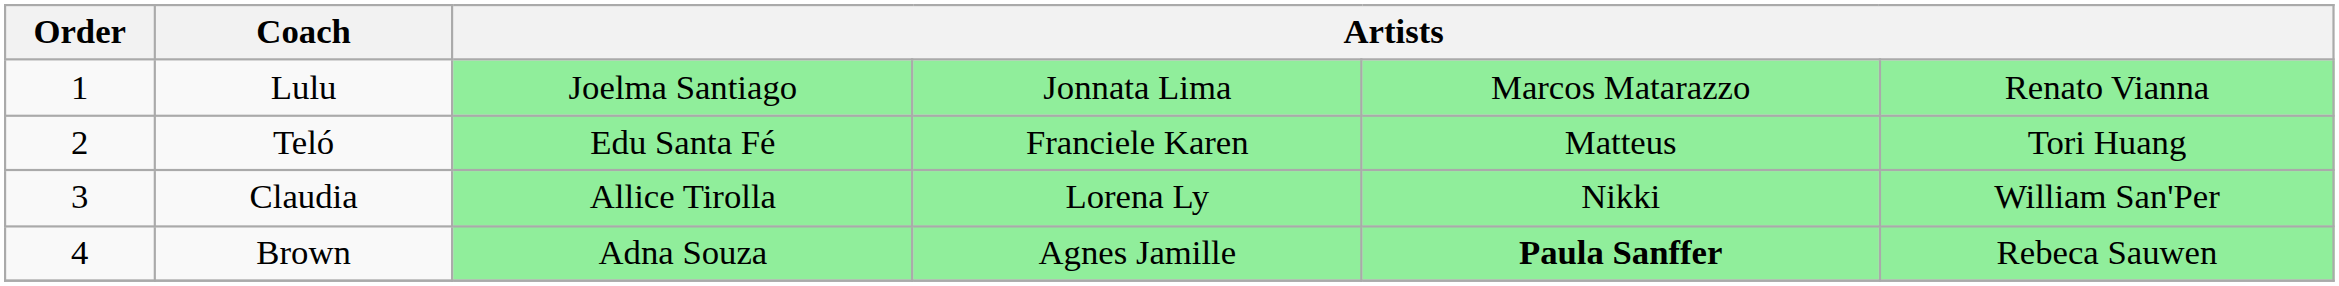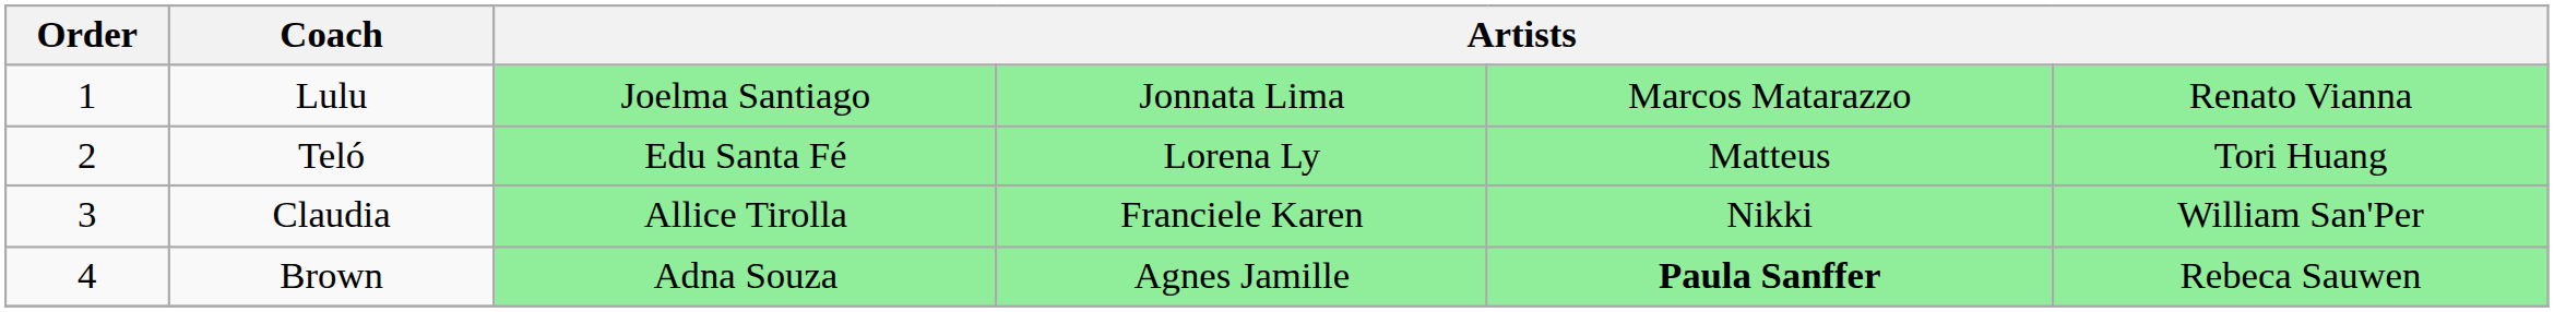 <table class="wikitable" style="text-align:center; width:85%;">
 <tr>
 <th scope="col" width="05%">Order</th>
 <th scope="col" width="10%">Coach</th>
 <th scope="col" width="63%" colspan=4>Artists</th>
 </tr>
 <tr>
 <td>1</td>
 <td>Lulu</td>
 <td bgcolor="90EE9B">Joelma Santiago</td>
 <td bgcolor="90EE9B">Jonnata Lima</td>
 <td bgcolor="90EE9B">Marcos Matarazzo</td>
 <td bgcolor="90EE9B">Renato Vianna</td>
 </tr>
 <tr>
 <td>2</td>
 <td>Teló</td>
 <td bgcolor="90EE9B">Edu Santa Fé</td>
-<td bgcolor="90EE9B">Franciele Karen</td>
+<td bgcolor="90EE9B">Lorena Ly</td>
 <td bgcolor="90EE9B">Matteus</td>
 <td bgcolor="90EE9B">Tori Huang</td>
 </tr>
 <tr>
 <td>3</td>
 <td>Claudia</td>
 <td bgcolor="90EE9B">Allice Tirolla</td>
-<td bgcolor="90EE9B">Lorena Ly</td>
+<td bgcolor="90EE9B">Franciele Karen</td>
 <td bgcolor="90EE9B">Nikki</td>
 <td bgcolor="90EE9B">William San'Per</td>
 </tr>
 <tr>
 <td>4</td>
 <td>Brown</td>
 <td bgcolor="90EE9B">Adna Souza</td>
 <td bgcolor="90EE9B">Agnes Jamille</td>
 <td bgcolor="90EE9B"><strong>Paula Sanffer</strong></td>
 <td bgcolor="90EE9B">Rebeca Sauwen</td>
 </tr>
 <tr>
 </tr>
 </table>
